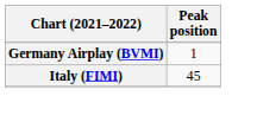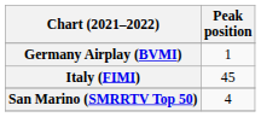 <table class="wikitable sortable plainrowheaders" style="text-align:center">
 <tr>
 <th scope="col">Chart (2021–2022)</th>
 <th scope="col">Peak<br>position</th>
 </tr>
 <tr>
 </tr>
 <tr>
 </tr>
 <tr>
 </tr>
 <tr>
 </tr>
 <tr>
 </tr>
 <tr>
 <th scope="row">Germany Airplay (<a href='#'>BVMI</a>)</th>
 <td>1</td>
 </tr>
 <tr>
 <th scope="row">Italy (<a href='#'>FIMI</a>)</th>
 <td>45</td>
 </tr>
 <tr>
 </tr>
 <tr>
 </tr>
 <tr>
 </tr>
 <tr>
+<th scope="row">San Marino (<a href='#'>SMRRTV Top 50</a>)</th>
+<td>4</td>
+</tr>
+<tr>
 </tr>
 </table>
